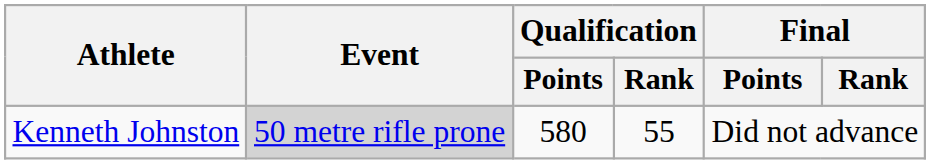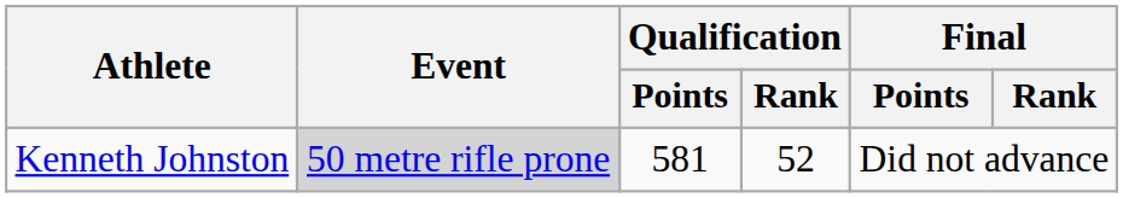 <table class="wikitable" style="font-size:90%">
 <tr>
 <th rowspan="2">Athlete</th>
 <th rowspan="2">Event</th>
 <th colspan=2>Qualification</th>
 <th colspan=2>Final</th>
 </tr>
 <tr style="font-size:95%">
 <th>Points</th>
 <th>Rank</th>
 <th>Points</th>
 <th>Rank</th>
 </tr>
 <tr align=center>
 <td align=left><a href='#'>Kenneth Johnston</a></td>
 <td align=left style="background: lightgrey;"><a href='#'>50 metre rifle prone</a></td>
-<td>580</td>
-<td>55</td>
+<td>581</td>
+<td>52</td>
 <td colspan=2>Did not advance</td>
 </tr>
 </table>
